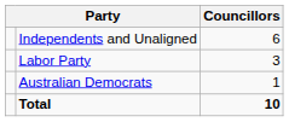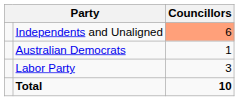 <table class="wikitable">
 <tr>
 <th colspan="2">Party</th>
 <th>Councillors</th>
 </tr>
 <tr>
 <td> </td>
 <td><a href='#'>Independents</a> and Unaligned</td>
-<td align=right>6</td>
+<td align=right style="background: lightsalmon;">6</td>
+</tr>
+<tr>
+<td> </td>
+<td><a href='#'>Australian Democrats</a></td>
+<td align=right>1</td>
 </tr>
 <tr>
 <td> </td>
 <td><a href='#'>Labor Party</a></td>
 <td align=right>3</td>
 </tr>
 <tr>
-<td> </td>
-<td><a href='#'>Australian Democrats</a></td>
-<td align=right>1</td>
-</tr>
-<tr>
 <td></td>
 <td><strong>Total</strong></td>
 <td align=right><strong>10</strong></td>
 </tr>
 </table>
